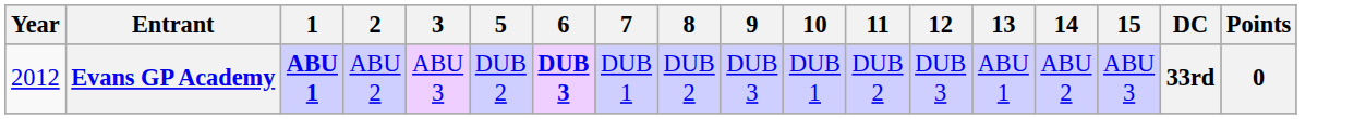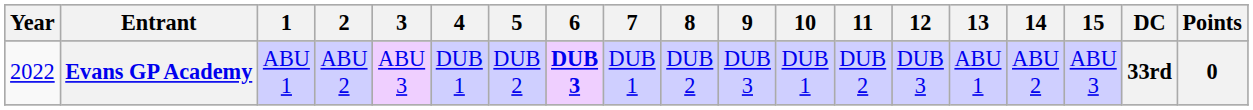 <table class="wikitable" style="text-align:center; font-size:85%">
 <tr>
 <th>Year</th>
 <th>Entrant</th>
 <th>1</th>
 <th>2</th>
 <th>3</th>
+<th>4</th>
 <th>5</th>
 <th>6</th>
 <th>7</th>
 <th>8</th>
 <th>9</th>
 <th>10</th>
 <th>11</th>
 <th>12</th>
 <th>13</th>
 <th>14</th>
 <th>15</th>
 <th>DC</th>
 <th>Points</th>
 </tr>
 <tr>
-<td><a href='#'>2012</a></td>
+<td><a href='#'>2022</a></td>
 <th nowrap><a href='#'>Evans GP Academy</a></th>
-<td style="background:#CFCFFF;"><strong><a href='#'>ABU<br>1</a><br></strong></td>
+<td style="background:#CFCFFF;"><a href='#'>ABU<br>1</a><br></td>
 <td style="background:#CFCFFF;"><a href='#'>ABU<br>2</a><br></td>
 <td style="background:#EFCFFF;"><a href='#'>ABU<br>3</a><br></td>
+<td style="background:#CFCFFF;"><a href='#'>DUB<br>1</a><br></td>
 <td style="background:#CFCFFF;"><a href='#'>DUB<br>2</a><br></td>
 <td style="background:#EFCFFF;"><strong><a href='#'>DUB<br>3</a><br></strong></td>
 <td style="background:#CFCFFF;"><a href='#'>DUB<br>1</a><br></td>
 <td style="background:#CFCFFF;"><a href='#'>DUB<br>2</a><br></td>
 <td style="background:#CFCFFF;"><a href='#'>DUB<br>3</a><br></td>
 <td style="background:#CFCFFF;"><a href='#'>DUB<br>1</a><br></td>
 <td style="background:#CFCFFF;"><a href='#'>DUB<br>2</a><br></td>
 <td style="background:#CFCFFF;"><a href='#'>DUB<br>3</a><br></td>
 <td style="background:#CFCFFF;"><a href='#'>ABU<br>1</a><br></td>
 <td style="background:#CFCFFF;"><a href='#'>ABU<br>2</a><br></td>
 <td style="background:#CFCFFF;"><a href='#'>ABU<br>3</a><br></td>
 <th>33rd</th>
 <th>0</th>
 </tr>
 </table>
